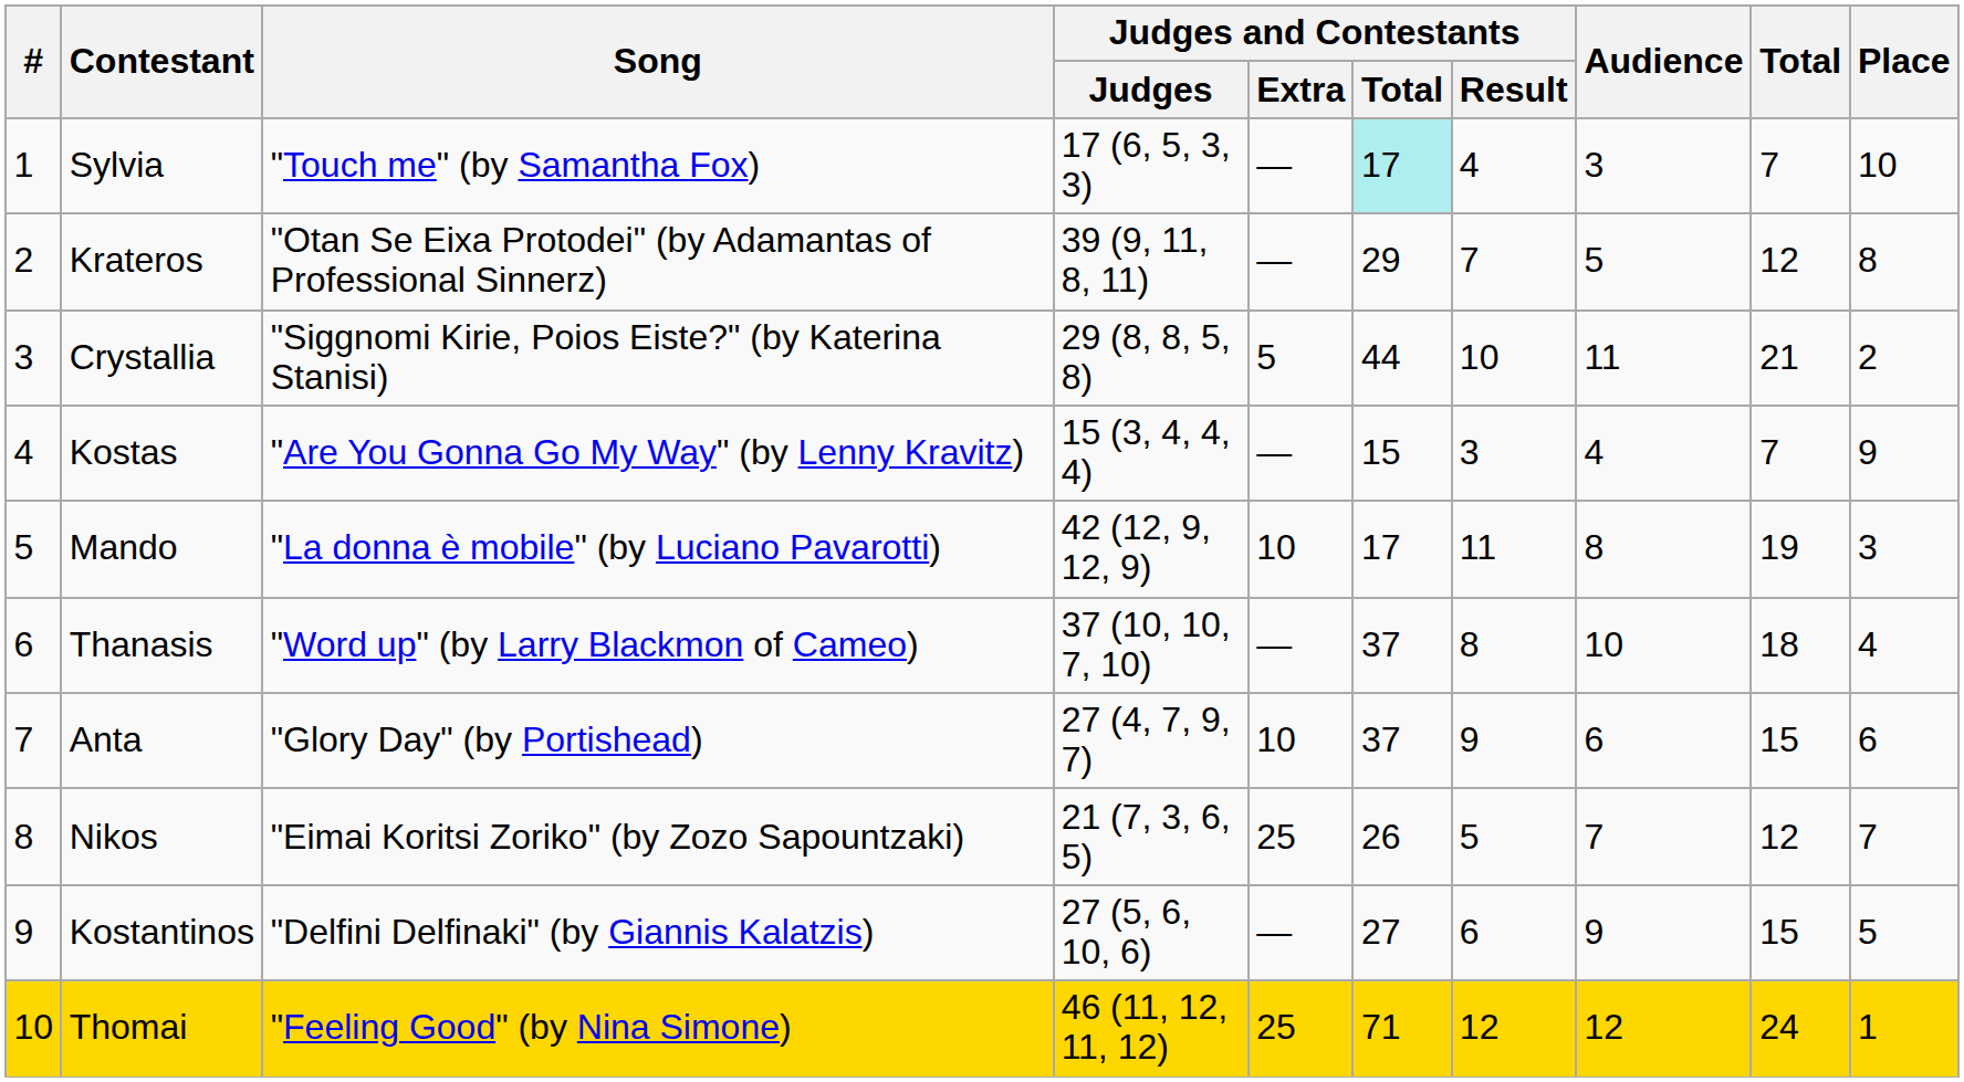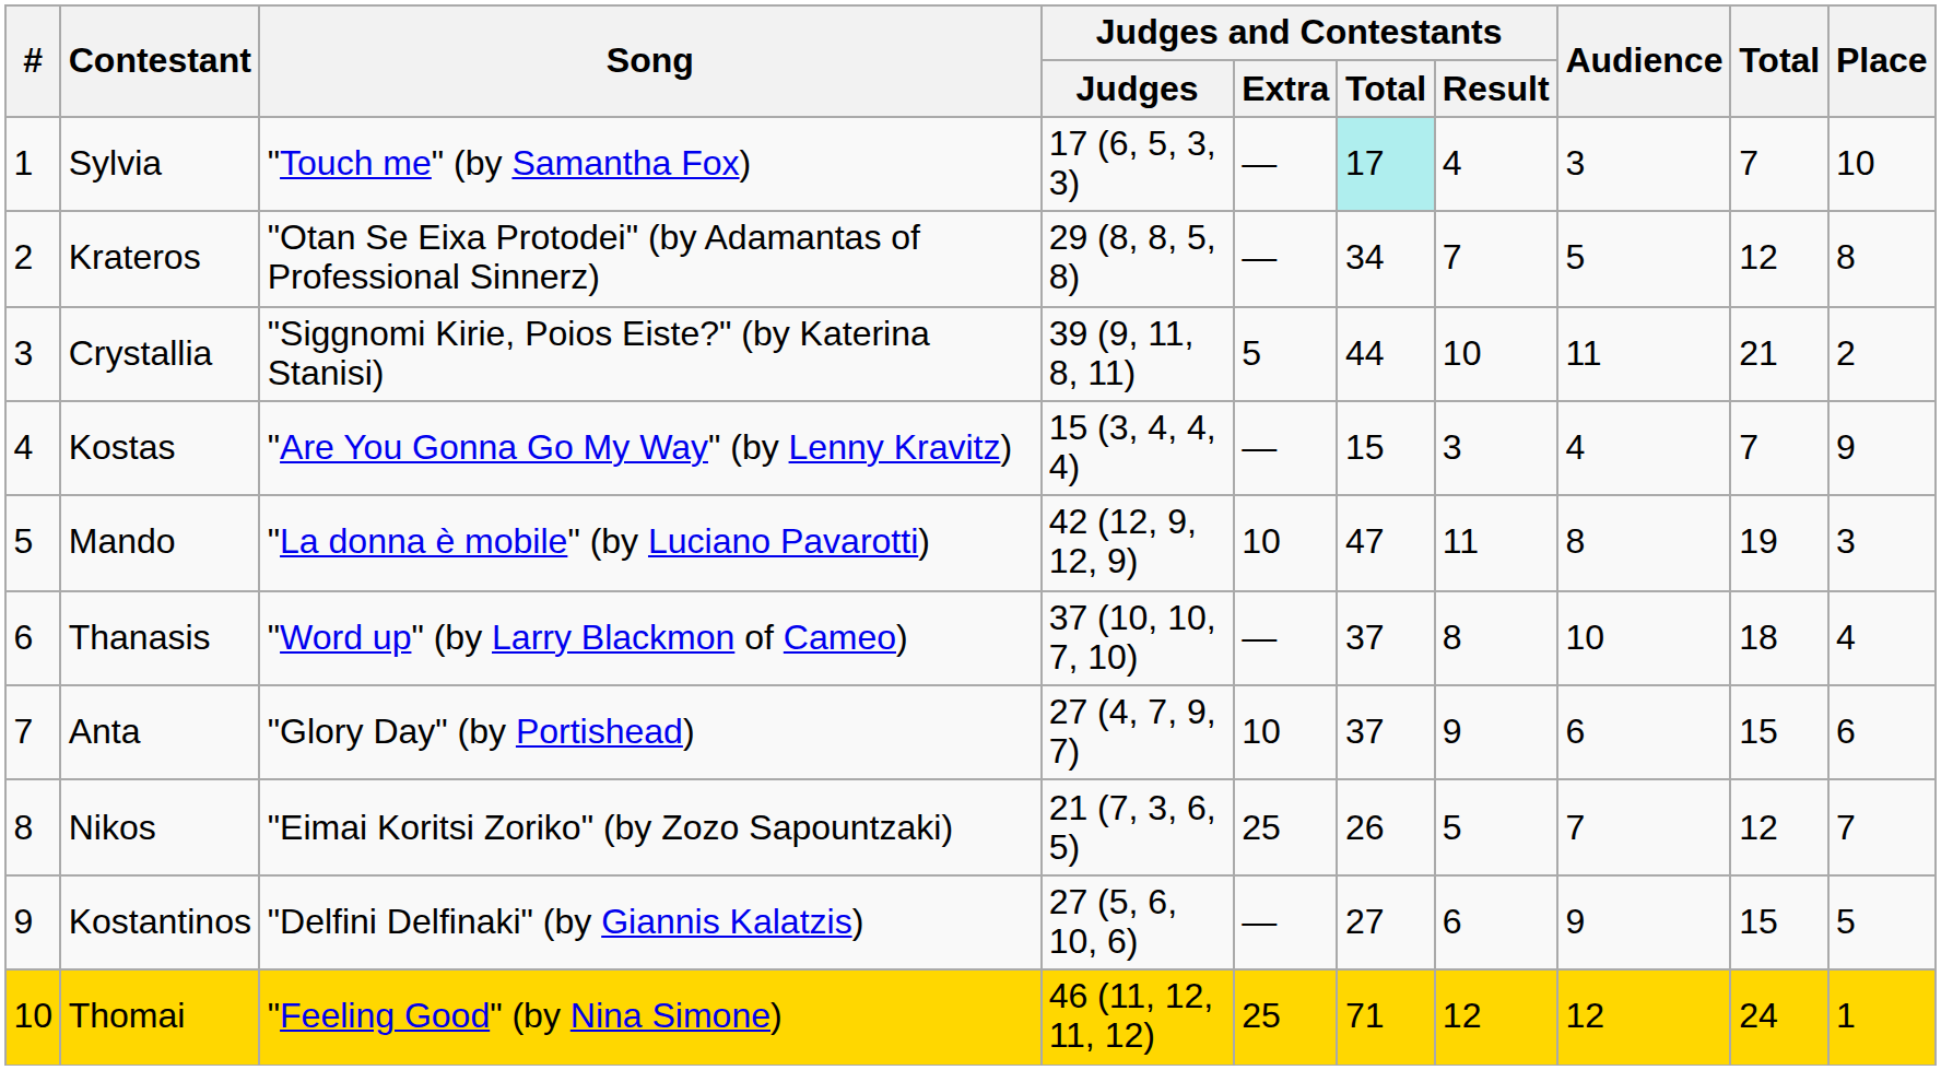 <table class="sortable wikitable" width="100%">
 <tr>
 <th rowspan="2">#</th>
 <th rowspan="2">Contestant</th>
 <th rowspan="2">Song</th>
 <th colspan="4">Judges and Contestants</th>
 <th rowspan="2">Audience</th>
 <th rowspan="2">Total</th>
 <th rowspan="2">Place</th>
 </tr>
 <tr>
 <th width=10%>Judges</th>
 <th>Extra</th>
 <th>Total</th>
 <th>Result</th>
 </tr>
 <tr>
 <td>1</td>
 <td>Sylvia</td>
 <td>"<a href='#'>Touch me</a>" (by <a href='#'>Samantha Fox</a>)</td>
 <td>17 (6, 5, 3, 3)</td>
 <td>—</td>
 <td style="background: paleturquoise;">17</td>
 <td>4</td>
 <td>3</td>
 <td>7</td>
 <td>10</td>
 </tr>
 <tr>
 <td>2</td>
 <td>Krateros</td>
 <td>"Otan Se Eixa Protodei" (by Adamantas of Professional Sinnerz)</td>
-<td>39 (9, 11, 8, 11)</td>
+<td>29 (8, 8, 5, 8)</td>
 <td>—</td>
-<td>29</td>
+<td>34</td>
 <td>7</td>
 <td>5</td>
 <td>12</td>
 <td>8</td>
 </tr>
 <tr>
 <td>3</td>
 <td>Crystallia</td>
 <td>"Siggnomi Kirie, Poios Eiste?" (by Katerina Stanisi)</td>
-<td>29 (8, 8, 5, 8)</td>
+<td>39 (9, 11, 8, 11)</td>
 <td>5</td>
 <td>44</td>
 <td>10</td>
 <td>11</td>
 <td>21</td>
 <td>2</td>
 </tr>
 <tr>
 <td>4</td>
 <td>Kostas</td>
 <td>"<a href='#'>Are You Gonna Go My Way</a>" (by <a href='#'>Lenny Kravitz</a>)</td>
 <td>15 (3, 4, 4, 4)</td>
 <td>—</td>
 <td>15</td>
 <td>3</td>
 <td>4</td>
 <td>7</td>
 <td>9</td>
 </tr>
 <tr>
 <td>5</td>
 <td>Mando</td>
 <td>"<a href='#'>La donna è mobile</a>" (by <a href='#'>Luciano Pavarotti</a>)</td>
 <td>42 (12, 9, 12, 9)</td>
 <td>10</td>
-<td>17</td>
+<td>47</td>
 <td>11</td>
 <td>8</td>
 <td>19</td>
 <td>3</td>
 </tr>
 <tr>
 <td>6</td>
 <td>Thanasis</td>
 <td>"<a href='#'>Word up</a>" (by <a href='#'>Larry Blackmon</a> of <a href='#'>Cameo</a>)</td>
 <td>37 (10, 10, 7, 10)</td>
 <td>—</td>
 <td>37</td>
 <td>8</td>
 <td>10</td>
 <td>18</td>
 <td>4</td>
 </tr>
 <tr>
 <td>7</td>
 <td>Anta</td>
 <td>"Glory Day" (by <a href='#'>Portishead</a>)</td>
 <td>27 (4, 7, 9, 7)</td>
 <td>10</td>
 <td>37</td>
 <td>9</td>
 <td>6</td>
 <td>15</td>
 <td>6</td>
 </tr>
 <tr>
 <td>8</td>
 <td>Nikos</td>
 <td>"Eimai Koritsi Zoriko" (by Zozo Sapountzaki)</td>
 <td>21 (7, 3, 6, 5)</td>
 <td>25</td>
 <td>26</td>
 <td>5</td>
 <td>7</td>
 <td>12</td>
 <td>7</td>
 </tr>
 <tr>
 <td>9</td>
 <td>Kostantinos</td>
 <td>"Delfini Delfinaki" (by <a href='#'>Giannis Kalatzis</a>)</td>
 <td>27 (5, 6, 10, 6)</td>
 <td>—</td>
 <td>27</td>
 <td>6</td>
 <td>9</td>
 <td>15</td>
 <td>5</td>
 </tr>
 <tr bgcolor="gold">
 <td>10</td>
 <td>Thomai</td>
 <td>"<a href='#'>Feeling Good</a>" (by <a href='#'>Nina Simone</a>)</td>
 <td>46 (11, 12, 11, 12)</td>
 <td>25</td>
 <td>71</td>
 <td>12</td>
 <td>12</td>
 <td>24</td>
 <td>1</td>
 </tr>
 </table>
